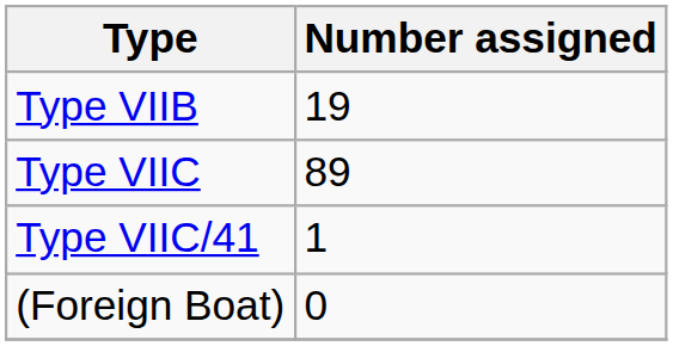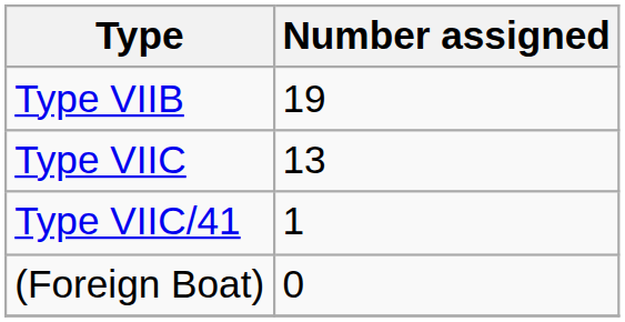 <table class="wikitable">
 <tr>
 <th>Type</th>
 <th>Number assigned</th>
 </tr>
 <tr>
 <td><a href='#'>Type VIIB</a></td>
 <td>19</td>
 </tr>
 <tr>
 <td><a href='#'>Type VIIC</a></td>
-<td>89</td>
+<td>13</td>
 </tr>
 <tr>
 <td><a href='#'>Type VIIC/41</a></td>
 <td>1</td>
 </tr>
 <tr>
 <td> (Foreign Boat)</td>
 <td>0</td>
 </tr>
 <tr>
 </tr>
 </table>
